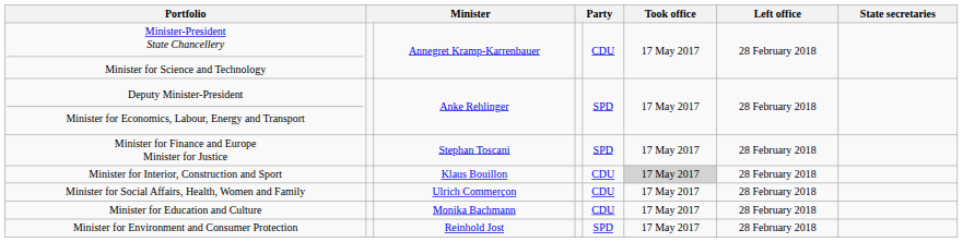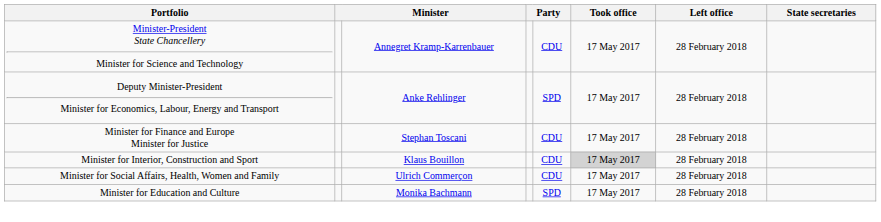 <table class=wikitable style="width:100%; text-align:center; font-size:90%">
 <tr>
 <th>Portfolio</th>
 <th colspan=2>Minister</th>
 <th colspan=2>Party</th>
 <th>Took office</th>
 <th>Left office</th>
 <th>State secretaries</th>
 </tr>
 <tr>
 <td><a href='#'>Minister-President</a><br><em>State Chancellery</em><hr>Minister for Science and Technology</td>
 <td></td>
 <td><a href='#'>Annegret Kramp-Karrenbauer</a><br></td>
 <td bgcolor=></td>
 <td><a href='#'>CDU</a></td>
 <td>17 May 2017</td>
 <td>28 February 2018</td>
 <td></td>
 </tr>
 <tr style="height:75px">
 <td>Deputy Minister-President<hr>Minister for Economics, Labour, Energy and Transport</td>
 <td></td>
 <td><a href='#'>Anke Rehlinger</a><br></td>
 <td bgcolor=></td>
 <td><a href='#'>SPD</a></td>
 <td>17 May 2017</td>
 <td>28 February 2018</td>
 <td></td>
 </tr>
 <tr>
 <td>Minister for Finance and Europe<br>Minister for Justice</td>
 <td></td>
 <td><a href='#'>Stephan Toscani</a><br></td>
 <td bgcolor=></td>
-<td><a href='#'>SPD</a></td>
+<td><a href='#'>CDU</a></td>
 <td>17 May 2017</td>
 <td>28 February 2018</td>
 <td></td>
 </tr>
 <tr>
 <td>Minister for Interior, Construction and Sport</td>
 <td></td>
 <td><a href='#'>Klaus Bouillon</a><br></td>
 <td bgcolor=></td>
 <td><a href='#'>CDU</a></td>
 <td style="background: lightgrey;">17 May 2017</td>
 <td>28 February 2018</td>
 <td></td>
 </tr>
 <tr>
 <td>Minister for Social Affairs, Health, Women and Family</td>
 <td></td>
 <td><a href='#'>Ulrich Commerçon</a><br></td>
 <td bgcolor=></td>
 <td><a href='#'>CDU</a></td>
 <td>17 May 2017</td>
 <td>28 February 2018</td>
 <td></td>
 </tr>
 <tr>
 <td>Minister for Education and Culture</td>
 <td></td>
 <td><a href='#'>Monika Bachmann</a><br></td>
 <td bgcolor=></td>
-<td><a href='#'>CDU</a></td>
-<td>17 May 2017</td>
-<td>28 February 2018</td>
-<td></td>
-</tr>
-<tr>
-<td>Minister for Environment and Consumer Protection</td>
-<td></td>
-<td><a href='#'>Reinhold Jost</a><br></td>
-<td bgcolor=></td>
 <td><a href='#'>SPD</a></td>
 <td>17 May 2017</td>
 <td>28 February 2018</td>
 <td></td>
 </tr>
 </table>
